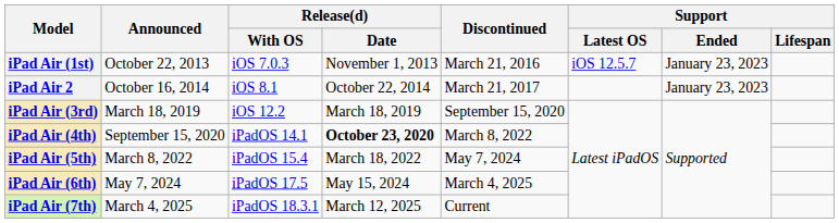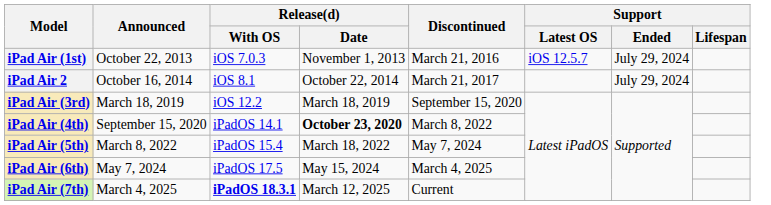 <table class="wikitable sortable mw-datatable sticky-header-multi">
 <tr>
 <th scope="col" rowspan="2" class="unsortable">Model</th>
 <th scope="col" rowspan="2" class="unsortable">Announced</th>
 <th scope="colgroup" colspan="2" class="unsortable">Release(d)</th>
 <th scope="col" rowspan="2" class="unsortable" data-sort-type="date">Discontinued</th>
 <th scope="colgroup" colspan="3" class="unsortable">Support</th>
 </tr>
 <tr>
 <th scope="col" class="unsortable">With OS</th>
 <th scope="col" class="unsortable">Date</th>
 <th scope="col" class="unsortable">Latest OS</th>
 <th scope="col" class="unsortable">Ended</th>
 <th scope="col" class="unsortable">Lifespan</th>
 </tr>
 <tr>
 <th scope="row" style="text-align: left;"><a href='#'>iPad Air (1st)</a></th>
 <td>October 22, 2013</td>
 <td><a href='#'>iOS 7.0.3</a></td>
 <td>November 1, 2013</td>
 <td>March 21, 2016</td>
 <td><a href='#'>iOS 12.5.7</a></td>
-<td>January 23, 2023</td>
+<td>July 29, 2024</td>
 <td></td>
 </tr>
 <tr>
 <th scope="row" style="text-align: left;"><a href='#'>iPad Air 2</a></th>
 <td>October 16, 2014</td>
 <td><a href='#'>iOS 8.1</a></td>
 <td>October 22, 2014</td>
 <td>March 21, 2017</td>
 <td></td>
-<td>January 23, 2023</td>
+<td>July 29, 2024</td>
 <td></td>
 </tr>
 <tr>
 <th scope="row" style="background:#f8eaba;text-align: left;"><a href='#'>iPad Air (3rd)</a></th>
 <td>March 18, 2019</td>
 <td><a href='#'>iOS 12.2</a></td>
 <td>March 18, 2019</td>
 <td>September 15, 2020</td>
 <td rowspan="5"><em>Latest iPadOS</em><br><small></small></td>
 <td rowspan="5"><em>Supported</em><br><small></small></td>
 <td></td>
 </tr>
 <tr>
 <th scope="row" style="background:#f8eaba;text-align: left;"><a href='#'>iPad Air (4th)</a></th>
 <td>September 15, 2020</td>
 <td><a href='#'>iPadOS 14.1</a></td>
 <td><strong>October 23, 2020</strong></td>
 <td>March 8, 2022</td>
 <td></td>
 </tr>
 <tr>
 <th scope="row" style="background:#f8eaba;text-align: left;"><a href='#'>iPad Air (5th)</a></th>
 <td>March 8, 2022</td>
 <td><a href='#'>iPadOS 15.4</a></td>
 <td>March 18, 2022</td>
 <td>May 7, 2024</td>
 <td></td>
 </tr>
 <tr>
 <th scope="row" style="background:#f8eaba;text-align: left;"><a href='#'>iPad Air (6th)</a></th>
 <td>May 7, 2024</td>
 <td><a href='#'>iPadOS 17.5</a></td>
 <td>May 15, 2024</td>
 <td>March 4, 2025</td>
 <td></td>
 </tr>
 <tr>
 <th scope="row" style="background:#d4f4b4;text-align: left;"><a href='#'>iPad Air (7th)</a></th>
 <td>March 4, 2025</td>
-<td><a href='#'>iPadOS 18.3.1</a></td>
+<td><strong><a href='#'>iPadOS 18.3.1</a></strong></td>
 <td>March 12, 2025</td>
 <td>Current</td>
 <td></td>
 </tr>
 </table>
